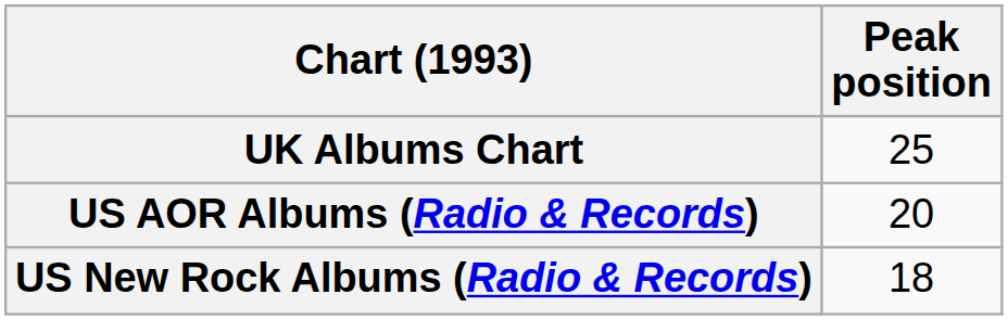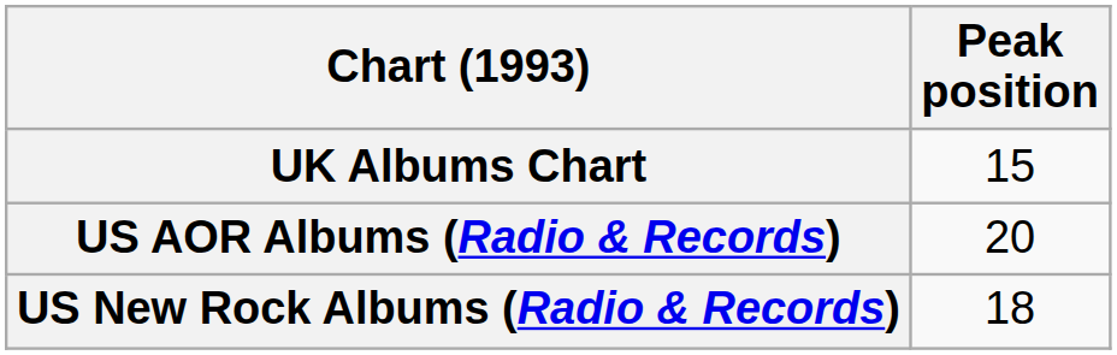 <table class="wikitable sortable plainrowheaders" style="text-align:center">
 <tr>
 <th>Chart (1993)</th>
 <th>Peak<br>position</th>
 </tr>
 <tr>
 <th scope="row">UK Albums Chart</th>
-<td align="center">25</td>
+<td align="center">15</td>
 </tr>
 <tr>
 <th scope="row">US AOR Albums (<em><a href='#'>Radio & Records</a></em>)</th>
 <td>20</td>
 </tr>
 <tr>
 <th scope="row">US New Rock Albums (<em><a href='#'>Radio & Records</a></em>)</th>
 <td>18</td>
 </tr>
 </table>
